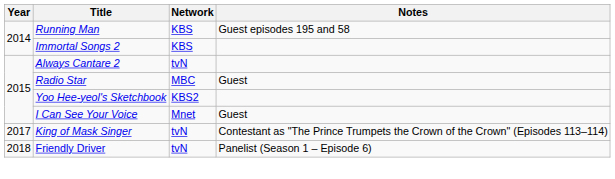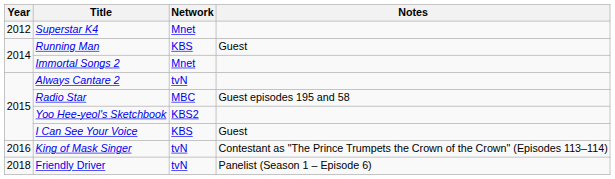 <table class="wikitable">
 <tr>
 <th>Year</th>
 <th>Title</th>
 <th>Network</th>
 <th>Notes</th>
 </tr>
 <tr>
+<td>2012</td>
+<td><em><a href='#'>Superstar K4</a></em></td>
+<td><a href='#'>Mnet</a></td>
+<td></td>
+</tr>
+<tr>
 <td rowspan="2" align="center">2014</td>
 <td><em><a href='#'>Running Man</a></em></td>
 <td><a href='#'>KBS</a></td>
-<td>Guest episodes 195 and 58</td>
+<td>Guest</td>
 </tr>
 <tr>
 <td><a href='#'><em>Immortal Songs 2</em></a></td>
-<td><a href='#'>KBS</a></td>
+<td><a href='#'>Mnet</a></td>
 <td></td>
 </tr>
 <tr>
 <td rowspan="4">2015</td>
 <td><a href='#'><em>Always Cantare 2</em></a></td>
 <td><a href='#'>tvN</a></td>
 <td></td>
 </tr>
 <tr>
 <td><em><a href='#'>Radio Star</a></em></td>
 <td><a href='#'>MBC</a></td>
-<td>Guest</td>
+<td>Guest episodes 195 and 58</td>
 </tr>
 <tr>
 <td><a href='#'><em>Yoo Hee-yeol's Sketchbook</em></a></td>
 <td><a href='#'>KBS2</a></td>
 <td Guest, episode 263></td>
 </tr>
 <tr>
 <td><em><a href='#'>I Can See Your Voice</a></em></td>
-<td><a href='#'>Mnet</a></td>
+<td><a href='#'>KBS</a></td>
 <td>Guest</td>
 </tr>
 <tr>
-<td>2017</td>
+<td>2016</td>
 <td><em><a href='#'>King of Mask Singer</a></em></td>
 <td><a href='#'>tvN</a></td>
 <td>Contestant as "The Prince Trumpets the Crown of the Crown" (Episodes 113–114)</td>
 </tr>
 <tr>
 <td>2018</td>
 <td><a href='#'>Friendly Driver</a></td>
 <td><a href='#'>tvN</a></td>
 <td>Panelist (Season 1 – Episode 6)</td>
 </tr>
 </table>
